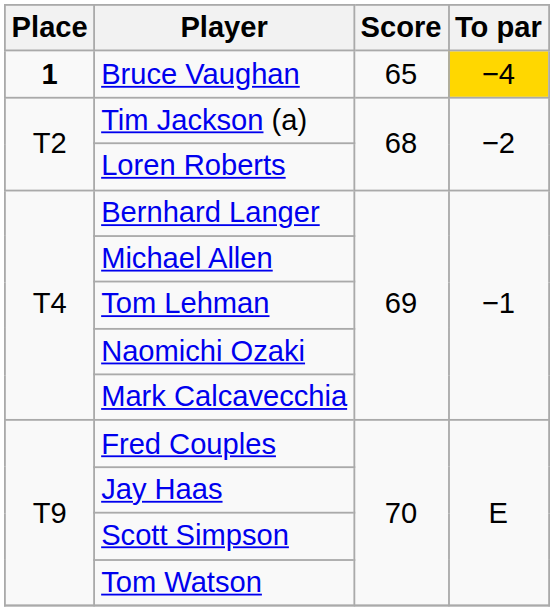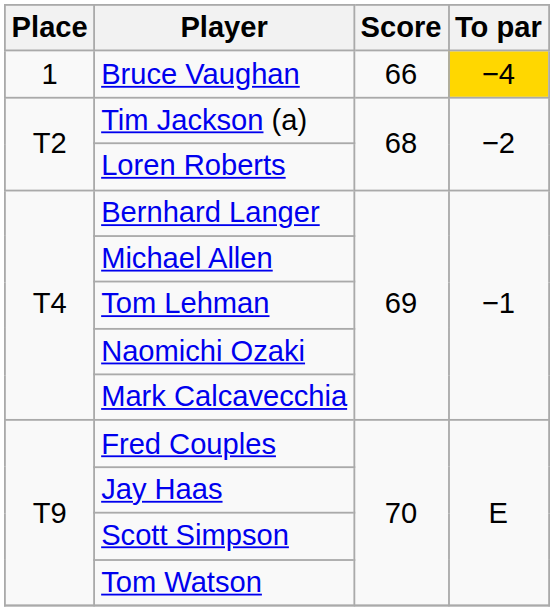 <table class="wikitable">
 <tr>
 <th>Place</th>
 <th>Player</th>
 <th>Score</th>
 <th>To par</th>
 </tr>
 <tr>
-<td align=center><strong>1</strong></td>
+<td align=center>1</td>
 <td> <a href='#'>Bruce Vaughan</a></td>
-<td align=center>65</td>
+<td align=center>66</td>
 <td align=center style="background: gold;">−4</td>
 </tr>
 <tr>
 <td rowspan=2 align=center>T2</td>
 <td> <a href='#'>Tim Jackson</a> (a)</td>
 <td rowspan=2 align=center>68</td>
 <td rowspan=2 align=center>−2</td>
 </tr>
 <tr>
 <td> <a href='#'>Loren Roberts</a></td>
 </tr>
 <tr>
 <td rowspan=5 align=center>T4</td>
 <td> <a href='#'>Bernhard Langer</a></td>
 <td rowspan=5 align=center>69</td>
 <td rowspan=5 align=center>−1</td>
 </tr>
 <tr>
 <td> <a href='#'>Michael Allen</a></td>
 </tr>
 <tr>
 <td> <a href='#'>Tom Lehman</a></td>
 </tr>
 <tr>
 <td> <a href='#'>Naomichi Ozaki</a></td>
 </tr>
 <tr>
 <td> <a href='#'>Mark Calcavecchia</a></td>
 </tr>
 <tr>
 <td rowspan=4 align=center>T9</td>
 <td> <a href='#'>Fred Couples</a></td>
 <td rowspan=4 align=center>70</td>
 <td rowspan=4 align=center>E</td>
 </tr>
 <tr>
 <td> <a href='#'>Jay Haas</a></td>
 </tr>
 <tr>
 <td> <a href='#'>Scott Simpson</a></td>
 </tr>
 <tr>
 <td> <a href='#'>Tom Watson</a></td>
 </tr>
 <tr>
 </tr>
 </table>
